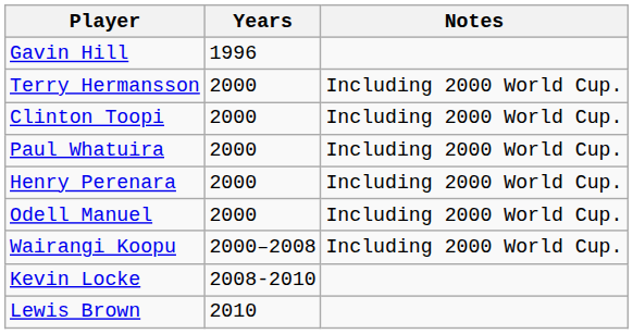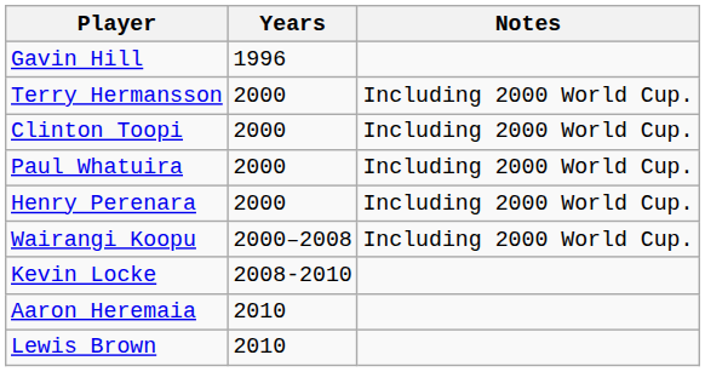 <table class="wikitable sortable">
 <tr>
 <th>Player</th>
 <th>Years</th>
 <th>Notes</th>
 </tr>
 <tr>
 <td><a href='#'>Gavin Hill</a></td>
 <td>1996</td>
 <td></td>
 </tr>
 <tr>
 <td><a href='#'>Terry Hermansson</a></td>
 <td>2000</td>
 <td>Including 2000 World Cup.</td>
 </tr>
 <tr>
 <td><a href='#'>Clinton Toopi</a></td>
 <td>2000</td>
 <td>Including 2000 World Cup.</td>
 </tr>
 <tr>
 <td><a href='#'>Paul Whatuira</a></td>
 <td>2000</td>
 <td>Including 2000 World Cup.</td>
 </tr>
 <tr>
 <td><a href='#'>Henry Perenara</a></td>
 <td>2000</td>
 <td>Including 2000 World Cup.</td>
 </tr>
 <tr>
-<td><a href='#'>Odell Manuel</a></td>
-<td>2000</td>
-<td>Including 2000 World Cup.</td>
-</tr>
-<tr>
 <td><a href='#'>Wairangi Koopu</a></td>
 <td>2000–2008</td>
 <td>Including 2000 World Cup.</td>
 </tr>
 <tr>
 <td><a href='#'>Kevin Locke</a></td>
 <td>2008-2010</td>
 <td></td>
 </tr>
 <tr>
+<td><a href='#'>Aaron Heremaia</a></td>
+<td>2010</td>
+<td></td>
+</tr>
+<tr>
 <td><a href='#'>Lewis Brown</a></td>
 <td>2010</td>
 <td></td>
 </tr>
 </table>
